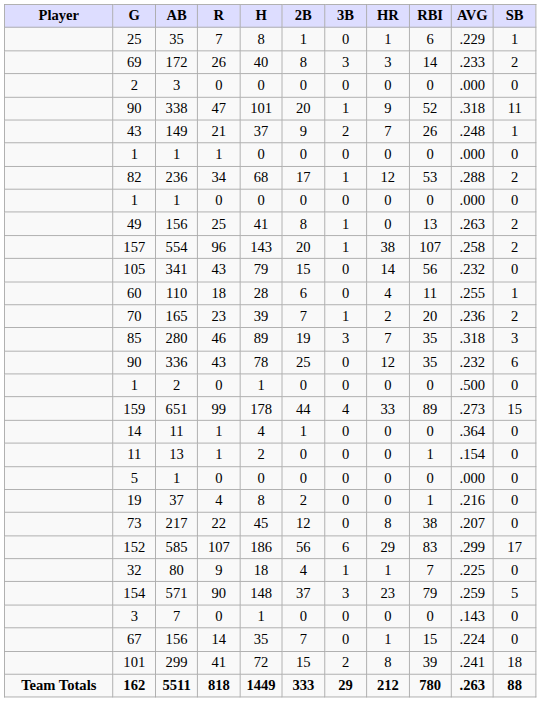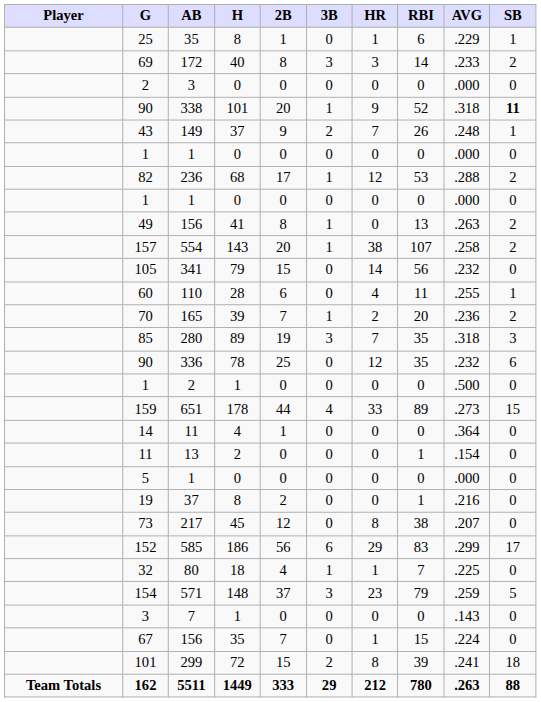 <table class="wikitable" style="text-align:center;">
 <tr>
 <th style="background:#ddf; width:18%;">Player</th>
 <th style="background:#ddf; width:7%;">G</th>
 <th style="background:#ddf; width:7%;">AB</th>
-<th style="background:#ddf; width:7%;">R</th>
 <th style="background:#ddf; width:7%;">H</th>
 <th style="background:#ddf; width:7%;">2B</th>
 <th style="background:#ddf; width:7%;">3B</th>
 <th style="background:#ddf; width:7%;">HR</th>
 <th style="background:#ddf; width:7%;">RBI</th>
 <th style="background:#ddf; width:7%;">AVG</th>
 <th style="background:#ddf; width:7%;">SB</th>
 </tr>
 <tr>
 <td align=left></td>
 <td>25</td>
 <td>35</td>
-<td>7</td>
 <td>8</td>
 <td>1</td>
 <td>0</td>
 <td>1</td>
 <td>6</td>
 <td>.229</td>
 <td>1</td>
 </tr>
 <tr>
 <td align=left></td>
 <td>69</td>
 <td>172</td>
-<td>26</td>
 <td>40</td>
 <td>8</td>
 <td>3</td>
 <td>3</td>
 <td>14</td>
 <td>.233</td>
 <td>2</td>
 </tr>
 <tr>
 <td align=left></td>
 <td>2</td>
 <td>3</td>
 <td>0</td>
 <td>0</td>
 <td>0</td>
 <td>0</td>
 <td>0</td>
-<td>0</td>
 <td>.000</td>
 <td>0</td>
 </tr>
 <tr>
 <td align=left></td>
 <td>90</td>
 <td>338</td>
-<td>47</td>
 <td>101</td>
 <td>20</td>
 <td>1</td>
 <td>9</td>
 <td>52</td>
 <td>.318</td>
-<td>11</td>
+<td><strong>11</strong></td>
 </tr>
 <tr>
 <td align=left></td>
 <td>43</td>
 <td>149</td>
-<td>21</td>
 <td>37</td>
 <td>9</td>
 <td>2</td>
 <td>7</td>
 <td>26</td>
 <td>.248</td>
 <td>1</td>
 </tr>
 <tr>
 <td align=left></td>
-<td>1</td>
 <td>1</td>
 <td>1</td>
 <td>0</td>
 <td>0</td>
 <td>0</td>
 <td>0</td>
 <td>0</td>
 <td>.000</td>
 <td>0</td>
 </tr>
 <tr>
 <td align=left></td>
 <td>82</td>
 <td>236</td>
-<td>34</td>
 <td>68</td>
 <td>17</td>
 <td>1</td>
 <td>12</td>
 <td>53</td>
 <td>.288</td>
 <td>2</td>
 </tr>
 <tr>
 <td align=left></td>
 <td>1</td>
 <td>1</td>
 <td>0</td>
 <td>0</td>
 <td>0</td>
 <td>0</td>
 <td>0</td>
-<td>0</td>
 <td>.000</td>
 <td>0</td>
 </tr>
 <tr>
 <td align=left></td>
 <td>49</td>
 <td>156</td>
-<td>25</td>
 <td>41</td>
 <td>8</td>
 <td>1</td>
 <td>0</td>
 <td>13</td>
 <td>.263</td>
 <td>2</td>
 </tr>
 <tr>
 <td align=left></td>
 <td>157</td>
 <td>554</td>
-<td>96</td>
 <td>143</td>
 <td>20</td>
 <td>1</td>
 <td>38</td>
 <td>107</td>
 <td>.258</td>
 <td>2</td>
 </tr>
 <tr>
 <td align=left></td>
 <td>105</td>
 <td>341</td>
-<td>43</td>
 <td>79</td>
 <td>15</td>
 <td>0</td>
 <td>14</td>
 <td>56</td>
 <td>.232</td>
 <td>0</td>
 </tr>
 <tr>
 <td align=left></td>
 <td>60</td>
 <td>110</td>
-<td>18</td>
 <td>28</td>
 <td>6</td>
 <td>0</td>
 <td>4</td>
 <td>11</td>
 <td>.255</td>
 <td>1</td>
 </tr>
 <tr>
 <td align=left></td>
 <td>70</td>
 <td>165</td>
-<td>23</td>
 <td>39</td>
 <td>7</td>
 <td>1</td>
 <td>2</td>
 <td>20</td>
 <td>.236</td>
 <td>2</td>
 </tr>
 <tr>
 <td align=left></td>
 <td>85</td>
 <td>280</td>
-<td>46</td>
 <td>89</td>
 <td>19</td>
 <td>3</td>
 <td>7</td>
 <td>35</td>
 <td>.318</td>
 <td>3</td>
 </tr>
 <tr>
 <td align=left></td>
 <td>90</td>
 <td>336</td>
-<td>43</td>
 <td>78</td>
 <td>25</td>
 <td>0</td>
 <td>12</td>
 <td>35</td>
 <td>.232</td>
 <td>6</td>
 </tr>
 <tr>
 <td align=left></td>
 <td>1</td>
 <td>2</td>
-<td>0</td>
 <td>1</td>
 <td>0</td>
 <td>0</td>
 <td>0</td>
 <td>0</td>
 <td>.500</td>
 <td>0</td>
 </tr>
 <tr>
 <td align=left></td>
 <td>159</td>
 <td>651</td>
-<td>99</td>
 <td>178</td>
 <td>44</td>
 <td>4</td>
 <td>33</td>
 <td>89</td>
 <td>.273</td>
 <td>15</td>
 </tr>
 <tr>
 <td align=left></td>
 <td>14</td>
 <td>11</td>
-<td>1</td>
 <td>4</td>
 <td>1</td>
 <td>0</td>
 <td>0</td>
 <td>0</td>
 <td>.364</td>
 <td>0</td>
 </tr>
 <tr>
 <td align=left></td>
 <td>11</td>
 <td>13</td>
-<td>1</td>
 <td>2</td>
 <td>0</td>
 <td>0</td>
 <td>0</td>
 <td>1</td>
 <td>.154</td>
 <td>0</td>
 </tr>
 <tr>
 <td align=left></td>
 <td>5</td>
 <td>1</td>
 <td>0</td>
 <td>0</td>
 <td>0</td>
 <td>0</td>
 <td>0</td>
-<td>0</td>
 <td>.000</td>
 <td>0</td>
 </tr>
 <tr>
 <td align=left></td>
 <td>19</td>
 <td>37</td>
-<td>4</td>
 <td>8</td>
 <td>2</td>
 <td>0</td>
 <td>0</td>
 <td>1</td>
 <td>.216</td>
 <td>0</td>
 </tr>
 <tr>
 <td align=left></td>
 <td>73</td>
 <td>217</td>
-<td>22</td>
 <td>45</td>
 <td>12</td>
 <td>0</td>
 <td>8</td>
 <td>38</td>
 <td>.207</td>
 <td>0</td>
 </tr>
 <tr>
 <td align=left></td>
 <td>152</td>
 <td>585</td>
-<td>107</td>
 <td>186</td>
 <td>56</td>
 <td>6</td>
 <td>29</td>
 <td>83</td>
 <td>.299</td>
 <td>17</td>
 </tr>
 <tr>
 <td align=left></td>
 <td>32</td>
 <td>80</td>
-<td>9</td>
 <td>18</td>
 <td>4</td>
 <td>1</td>
 <td>1</td>
 <td>7</td>
 <td>.225</td>
 <td>0</td>
 </tr>
 <tr>
 <td align=left></td>
 <td>154</td>
 <td>571</td>
-<td>90</td>
 <td>148</td>
 <td>37</td>
 <td>3</td>
 <td>23</td>
 <td>79</td>
 <td>.259</td>
 <td>5</td>
 </tr>
 <tr>
 <td align=left></td>
 <td>3</td>
 <td>7</td>
-<td>0</td>
 <td>1</td>
 <td>0</td>
 <td>0</td>
 <td>0</td>
 <td>0</td>
 <td>.143</td>
 <td>0</td>
 </tr>
 <tr>
 <td align=left></td>
 <td>67</td>
 <td>156</td>
-<td>14</td>
 <td>35</td>
 <td>7</td>
 <td>0</td>
 <td>1</td>
 <td>15</td>
 <td>.224</td>
 <td>0</td>
 </tr>
 <tr>
 <td align=left></td>
 <td>101</td>
 <td>299</td>
-<td>41</td>
 <td>72</td>
 <td>15</td>
 <td>2</td>
 <td>8</td>
 <td>39</td>
 <td>.241</td>
 <td>18</td>
 </tr>
 <tr class="sortbottom">
 <td><strong>Team Totals</strong></td>
 <td><strong>162</strong></td>
 <td><strong>5511</strong></td>
-<td><strong>818</strong></td>
 <td><strong>1449</strong></td>
 <td><strong>333</strong></td>
 <td><strong>29</strong></td>
 <td><strong>212</strong></td>
 <td><strong>780</strong></td>
 <td><strong>.263</strong></td>
 <td><strong>88</strong></td>
 </tr>
 </table>
